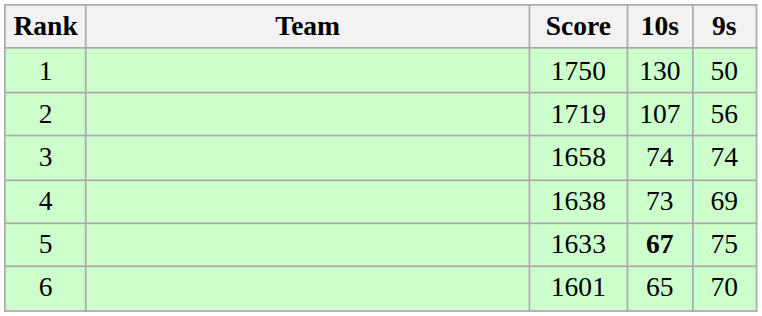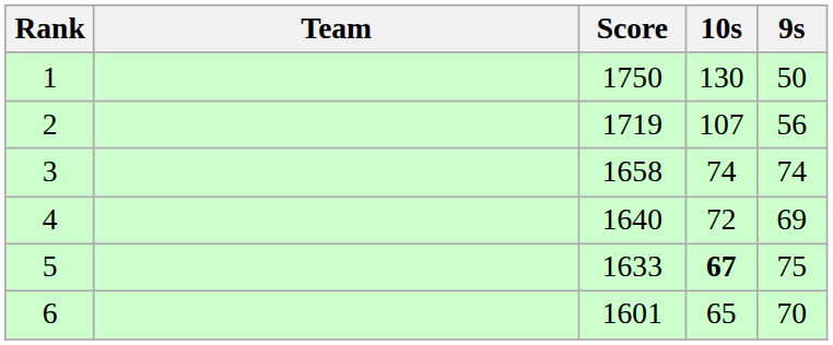 <table class=wikitable style="text-align:center">
 <tr>
 <th width=40>Rank</th>
 <th width=250>Team</th>
 <th width=50>Score</th>
 <th width=30>10s</th>
 <th width=30>9s</th>
 </tr>
 <tr bgcolor="ccffcc">
 <td>1</td>
 <td align=left></td>
 <td>1750</td>
 <td>130</td>
 <td>50</td>
 </tr>
 <tr bgcolor="ccffcc">
 <td>2</td>
 <td align=left></td>
 <td>1719</td>
 <td>107</td>
 <td>56</td>
 </tr>
 <tr bgcolor="ccffcc">
 <td>3</td>
 <td align=left></td>
 <td>1658</td>
 <td>74</td>
 <td>74</td>
 </tr>
 <tr bgcolor="ccffcc">
 <td>4</td>
 <td align=left></td>
-<td>1638</td>
-<td>73</td>
+<td>1640</td>
+<td>72</td>
 <td>69</td>
 </tr>
 <tr bgcolor="ccffcc">
 <td>5</td>
 <td align=left></td>
 <td>1633</td>
 <td><strong>67</strong></td>
 <td>75</td>
 </tr>
 <tr bgcolor="ccffcc">
 <td>6</td>
 <td align=left></td>
 <td>1601</td>
 <td>65</td>
 <td>70</td>
 </tr>
 </table>
